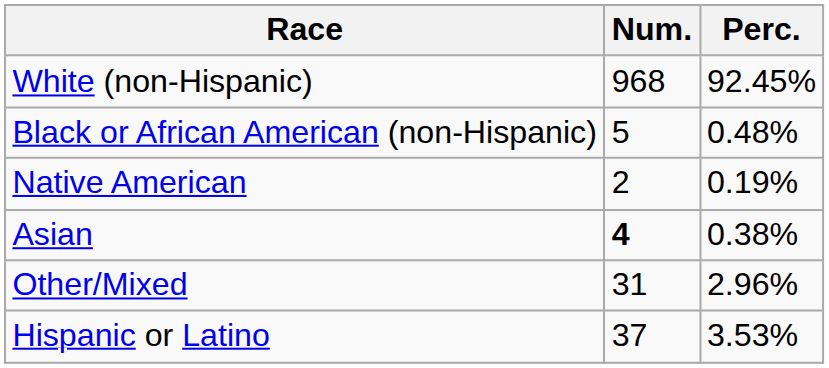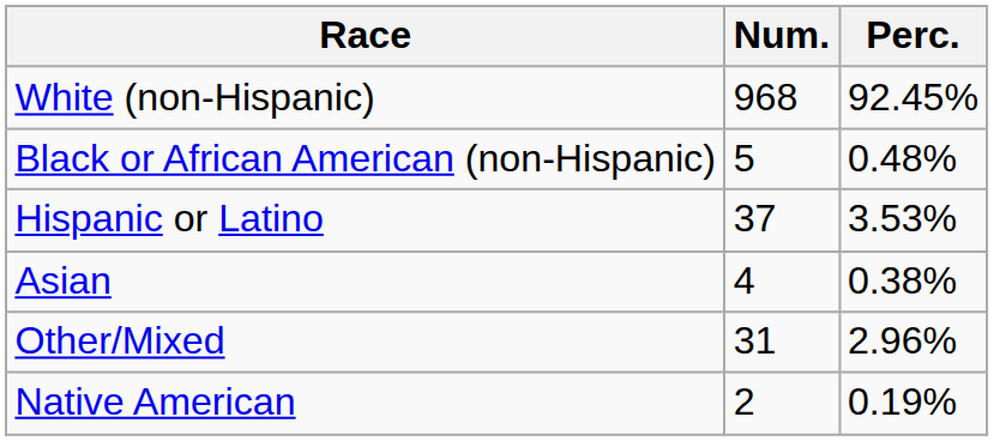 <table class="wikitable">
 <tr>
 <th>Race</th>
 <th>Num.</th>
 <th>Perc.</th>
 </tr>
 <tr>
 <td><a href='#'>White</a> (non-Hispanic)</td>
 <td>968</td>
 <td>92.45%</td>
 </tr>
 <tr>
 <td><a href='#'>Black or African American</a> (non-Hispanic)</td>
 <td>5</td>
 <td>0.48%</td>
 </tr>
 <tr>
-<td><a href='#'>Native American</a></td>
-<td>2</td>
-<td>0.19%</td>
+<td><a href='#'>Hispanic</a> or <a href='#'>Latino</a></td>
+<td>37</td>
+<td>3.53%</td>
 </tr>
 <tr>
 <td><a href='#'>Asian</a></td>
-<td><strong>4</strong></td>
+<td>4</td>
 <td>0.38%</td>
 </tr>
 <tr>
 <td><a href='#'>Other/Mixed</a></td>
 <td>31</td>
 <td>2.96%</td>
 </tr>
 <tr>
-<td><a href='#'>Hispanic</a> or <a href='#'>Latino</a></td>
-<td>37</td>
-<td>3.53%</td>
+<td><a href='#'>Native American</a></td>
+<td>2</td>
+<td>0.19%</td>
 </tr>
 </table>
